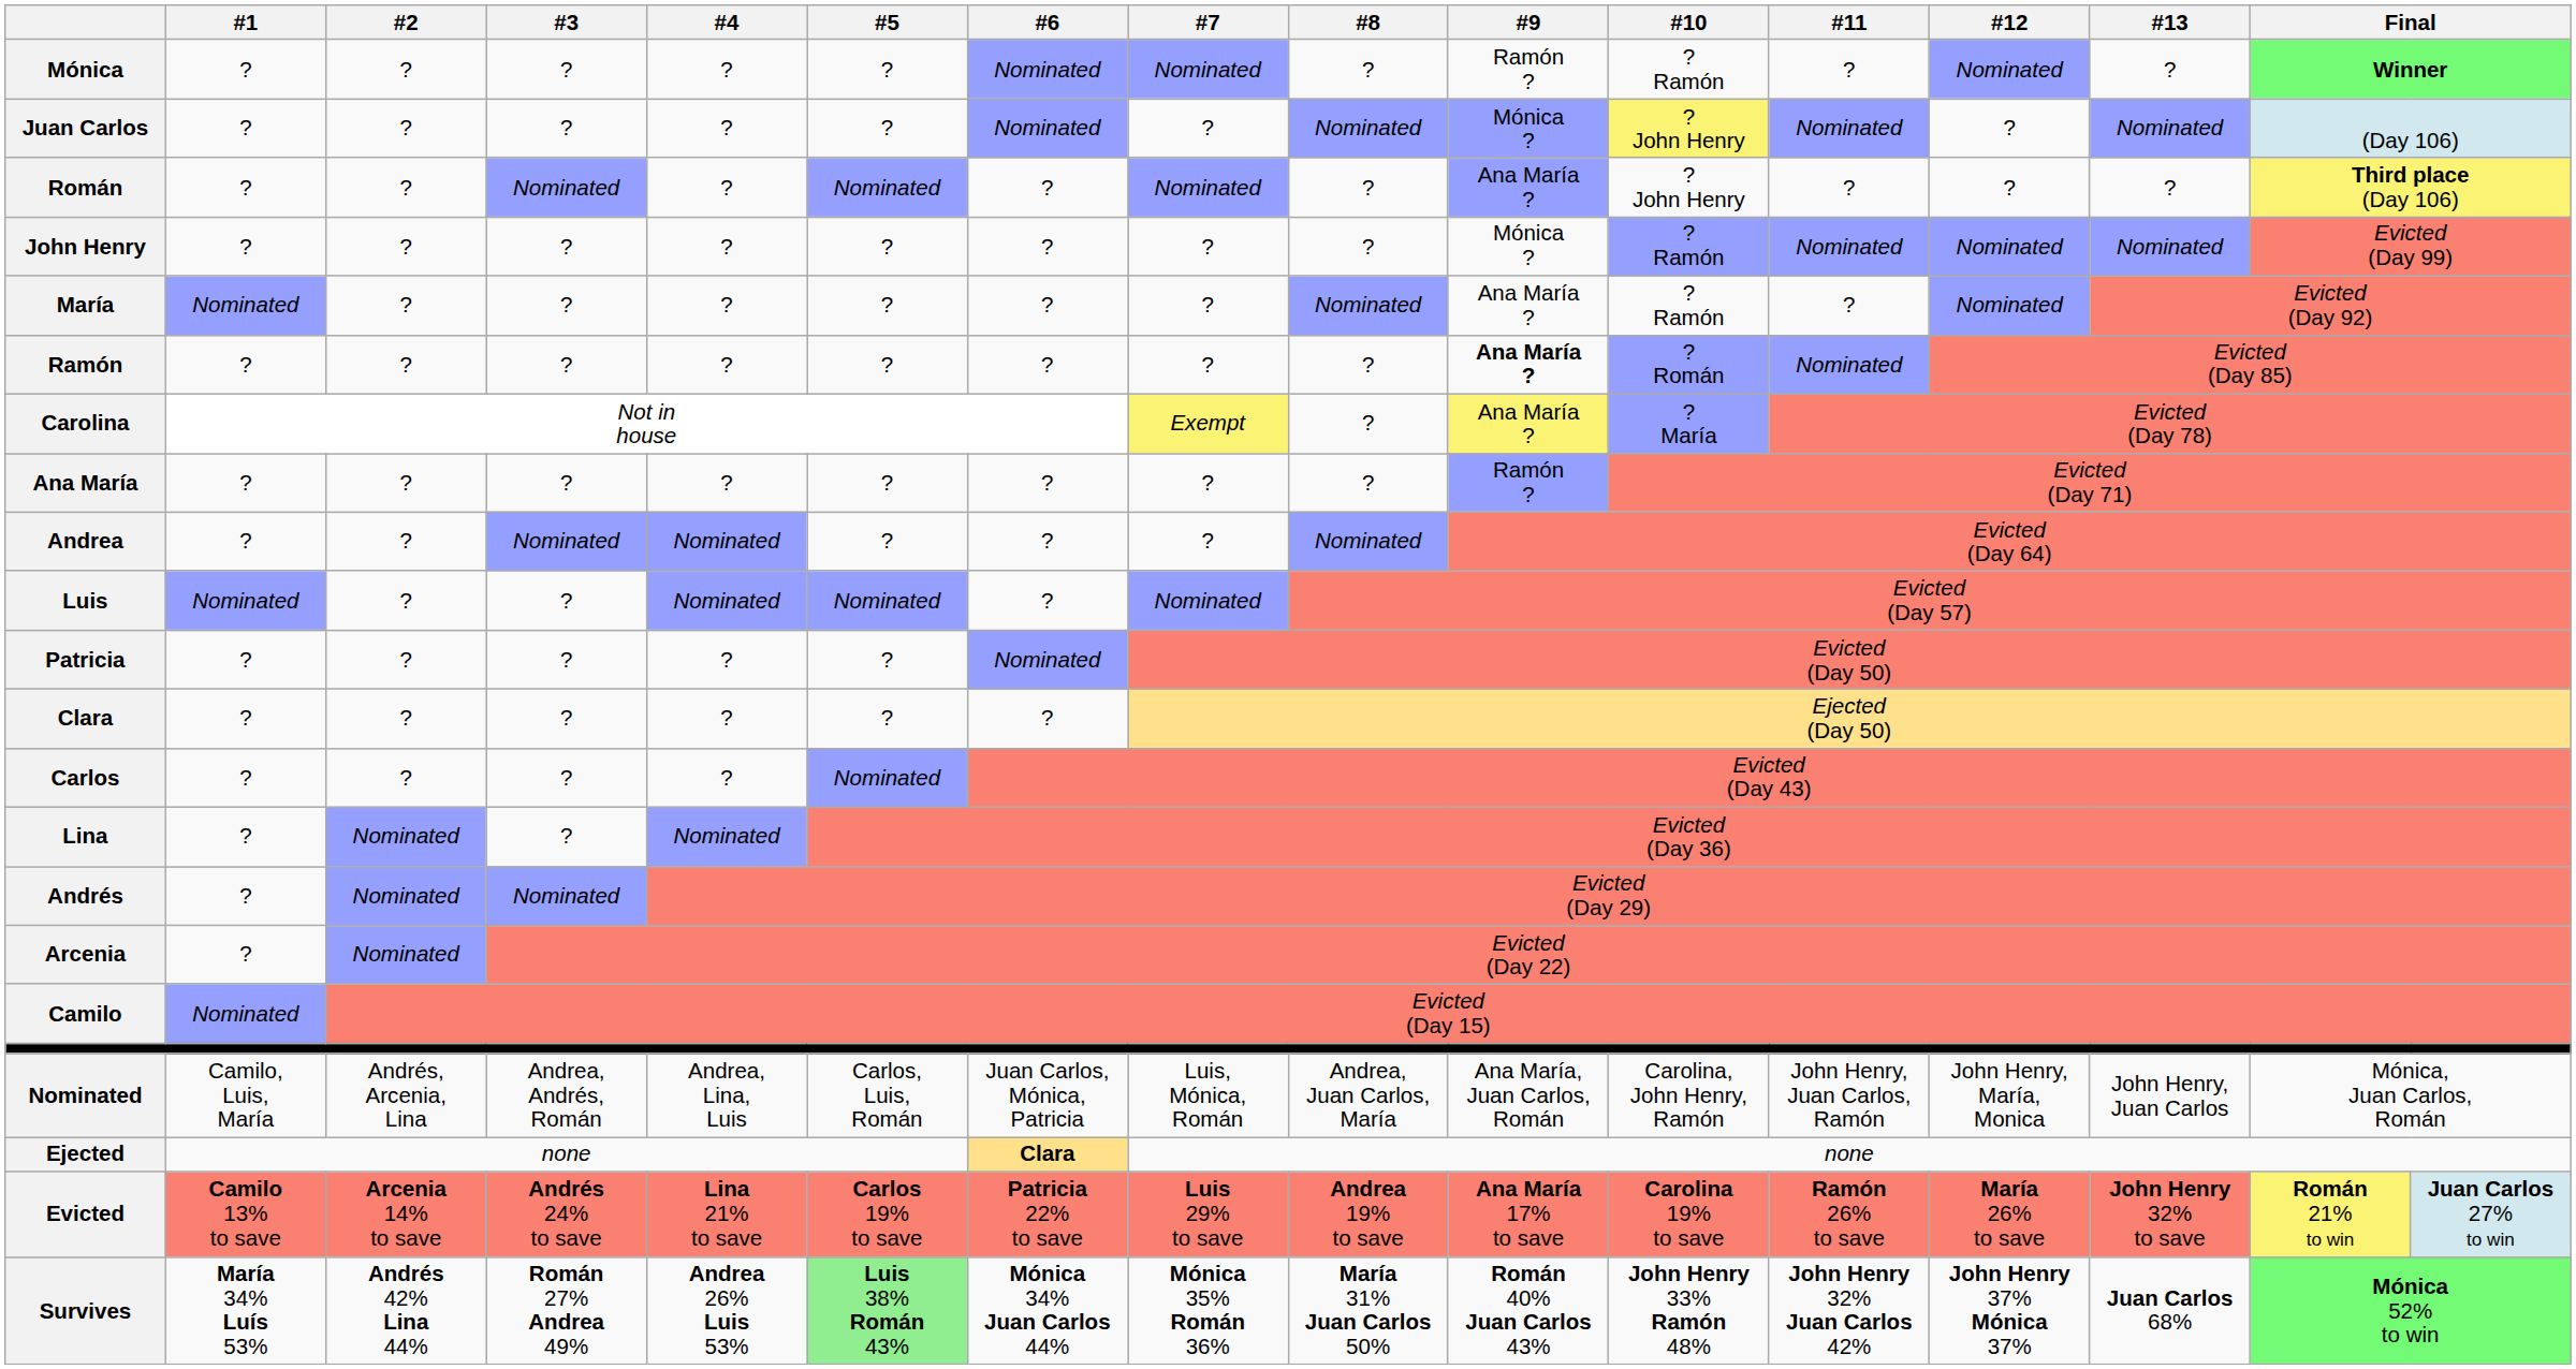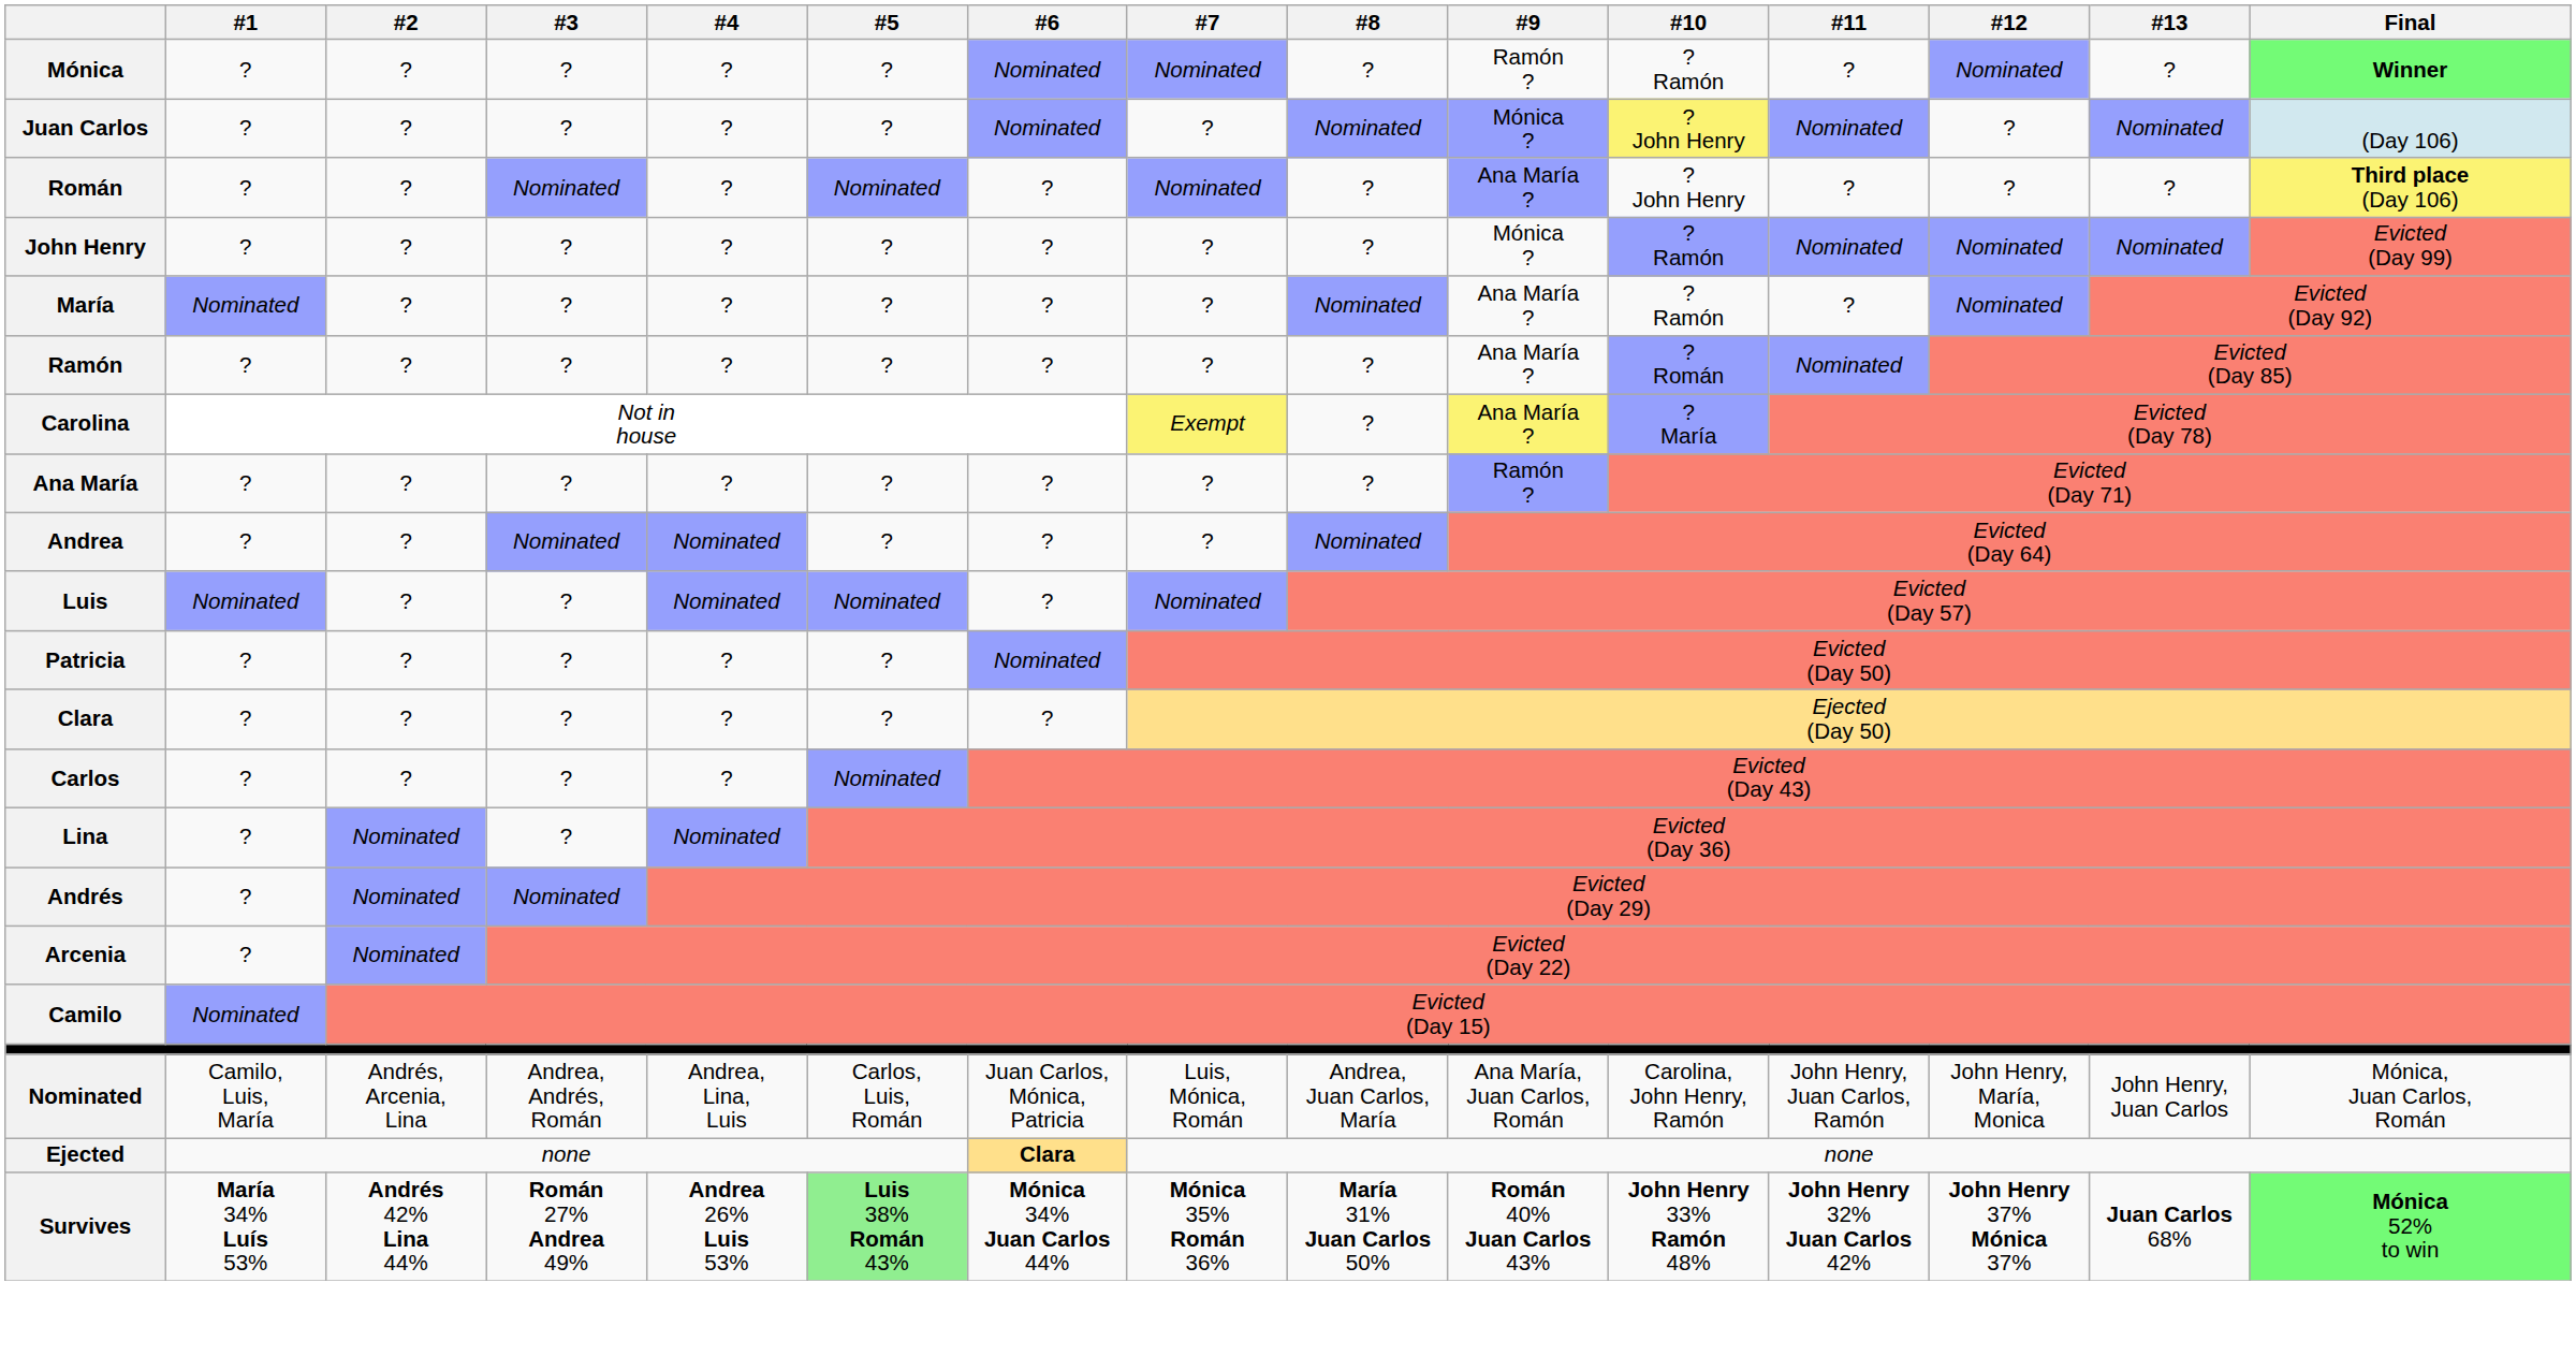 <table class="wikitable" style="text-align:center; width:100%; font-size:85%; line-height:15px">
 <tr>
 <th style="width:5%"></th>
 <th style="width:5%">#1</th>
 <th style="width:5%">#2</th>
 <th style="width:5%">#3</th>
 <th style="width:5%">#4</th>
 <th style="width:5%">#5</th>
 <th style="width:5%">#6</th>
 <th style="width:5%">#7</th>
 <th style="width:5%">#8</th>
 <th style="width:5%">#9</th>
 <th style="width:5%">#10</th>
 <th style="width:5%">#11</th>
 <th style="width:5%">#12</th>
 <th style="width:5%">#13</th>
 <th colspan=2 style="width:10%">Final</th>
 </tr>
 <tr>
 <th>Mónica</th>
 <td>?</td>
 <td>?</td>
 <td>?</td>
 <td>?</td>
 <td>?</td>
 <td bgcolor="959FFD"><em>Nominated</em></td>
 <td bgcolor="959FFD"><em>Nominated</em></td>
 <td>?</td>
 <td>Ramón<br>?</td>
 <td>?<br>Ramón</td>
 <td>?</td>
 <td bgcolor="959FFD"><em>Nominated</em></td>
 <td>?</td>
 <td style="background:#73FB76" colspan=2><strong>Winner</strong><br></td>
 </tr>
 <tr>
 <th>Juan Carlos</th>
 <td>?</td>
 <td>?</td>
 <td>?</td>
 <td>?</td>
 <td>?</td>
 <td bgcolor="959FFD"><em>Nominated</em></td>
 <td>?</td>
 <td bgcolor="959FFD"><em>Nominated</em></td>
 <td bgcolor="959FFD">Mónica<br>?</td>
 <td bgcolor="FBF373">?<br>John Henry</td>
 <td bgcolor="959FFD"><em>Nominated</em></td>
 <td>?</td>
 <td bgcolor="959FFD"><em>Nominated</em></td>
 <td style="background:#D1E8EF" colspan=2><br>(Day 106)</td>
 </tr>
 <tr>
 <th>Román</th>
 <td>?</td>
 <td>?</td>
 <td bgcolor="959FFD"><em>Nominated</em></td>
 <td>?</td>
 <td bgcolor="959FFD"><em>Nominated</em></td>
 <td>?</td>
 <td bgcolor="959FFD"><em>Nominated</em></td>
 <td>?</td>
 <td bgcolor="959FFD">Ana María<br>?</td>
 <td>?<br>John Henry</td>
 <td>?</td>
 <td>?</td>
 <td>?</td>
 <td bgcolor="FBF373" colspan=2><strong>Third place</strong><br>(Day 106)</td>
 </tr>
 <tr>
 <th>John Henry</th>
 <td>?</td>
 <td>?</td>
 <td>?</td>
 <td>?</td>
 <td>?</td>
 <td>?</td>
 <td>?</td>
 <td>?</td>
 <td>Mónica<br>?</td>
 <td bgcolor="959FFD">?<br>Ramón</td>
 <td bgcolor="959FFD"><em>Nominated</em></td>
 <td bgcolor="959FFD"><em>Nominated</em></td>
 <td bgcolor="959FFD"><em>Nominated</em></td>
 <td bgcolor="FA8072" colspan=2><em>Evicted</em><br>(Day 99)</td>
 </tr>
 <tr>
 <th>María</th>
 <td bgcolor="959FFD"><em>Nominated</em></td>
 <td>?</td>
 <td>?</td>
 <td>?</td>
 <td>?</td>
 <td>?</td>
 <td>?</td>
 <td bgcolor="959FFD"><em>Nominated</em></td>
 <td>Ana María<br>?</td>
 <td>?<br>Ramón</td>
 <td>?</td>
 <td bgcolor="959FFD"><em>Nominated</em></td>
 <td bgcolor="FA8072" colspan=3><em>Evicted</em><br>(Day 92)</td>
 </tr>
 <tr>
 <th>Ramón</th>
 <td>?</td>
 <td>?</td>
 <td>?</td>
 <td>?</td>
 <td>?</td>
 <td>?</td>
 <td>?</td>
 <td>?</td>
-<td><strong>Ana María<br>?</strong></td>
+<td>Ana María<br>?</td>
 <td bgcolor="959FFD">?<br>Román</td>
 <td bgcolor="959FFD"><em>Nominated</em></td>
 <td bgcolor="FA8072" colspan=4><em>Evicted</em><br>(Day 85)</td>
 </tr>
 <tr>
 <th>Carolina</th>
 <td bgcolor="white" colspan=6><em>Not in<br>house</em></td>
 <td bgcolor="FBF373"><em>Exempt</em></td>
 <td>?</td>
 <td bgcolor="FBF373">Ana María<br>?</td>
 <td bgcolor="959FFD">?<br>María</td>
 <td bgcolor="FA8072" colspan=5><em>Evicted</em><br>(Day 78)</td>
 </tr>
 <tr>
 <th>Ana María</th>
 <td>?</td>
 <td>?</td>
 <td>?</td>
 <td>?</td>
 <td>?</td>
 <td>?</td>
 <td>?</td>
 <td>?</td>
 <td bgcolor="959FFD">Ramón<br>?</td>
 <td bgcolor="FA8072" colspan=6><em>Evicted</em><br>(Day 71)</td>
 </tr>
 <tr>
 <th>Andrea</th>
 <td>?</td>
 <td>?</td>
 <td bgcolor="959FFD"><em>Nominated</em></td>
 <td bgcolor="959FFD"><em>Nominated</em></td>
 <td>?</td>
 <td>?</td>
 <td>?</td>
 <td bgcolor="959FFD"><em>Nominated</em></td>
 <td bgcolor="FA8072" colspan=7><em>Evicted</em><br>(Day 64)</td>
 </tr>
 <tr>
 <th>Luis</th>
 <td bgcolor="959FFD"><em>Nominated</em></td>
 <td>?</td>
 <td>?</td>
 <td bgcolor="959FFD"><em>Nominated</em></td>
 <td bgcolor="959FFD"><em>Nominated</em></td>
 <td>?</td>
 <td bgcolor="959FFD"><em>Nominated</em></td>
 <td bgcolor="FA8072" colspan=8><em>Evicted</em><br>(Day 57)</td>
 </tr>
 <tr>
 <th>Patricia</th>
 <td>?</td>
 <td>?</td>
 <td>?</td>
 <td>?</td>
 <td>?</td>
 <td bgcolor="959FFD"><em>Nominated</em></td>
 <td bgcolor="FA8072" colspan=9><em>Evicted</em><br>(Day 50)</td>
 </tr>
 <tr>
 <th>Clara</th>
 <td>?</td>
 <td>?</td>
 <td>?</td>
 <td>?</td>
 <td>?</td>
 <td>?</td>
 <td style="background:#FFE08B" colspan=9><em>Ejected</em><br>(Day 50)</td>
 </tr>
 <tr>
 <th>Carlos</th>
 <td>?</td>
 <td>?</td>
 <td>?</td>
 <td>?</td>
 <td bgcolor="959FFD"><em>Nominated</em></td>
 <td bgcolor="FA8072" colspan=10><em>Evicted</em><br>(Day 43)</td>
 </tr>
 <tr>
 <th>Lina</th>
 <td>?</td>
 <td bgcolor="959FFD"><em>Nominated</em></td>
 <td>?</td>
 <td bgcolor="959FFD"><em>Nominated</em></td>
 <td bgcolor="FA8072" colspan=11><em>Evicted</em><br>(Day 36)</td>
 </tr>
 <tr>
 <th>Andrés</th>
 <td>?</td>
 <td bgcolor="959FFD"><em>Nominated</em></td>
 <td bgcolor="959FFD"><em>Nominated</em></td>
 <td bgcolor="FA8072" colspan=12><em>Evicted</em><br>(Day 29)</td>
 </tr>
 <tr>
 <th>Arcenia</th>
 <td>?</td>
 <td bgcolor="959FFD"><em>Nominated</em></td>
 <td bgcolor="FA8072" colspan=13><em>Evicted</em><br>(Day 22)</td>
 </tr>
 <tr>
 <th>Camilo</th>
 <td bgcolor="959FFD"><em>Nominated</em></td>
 <td bgcolor="FA8072" colspan=14><em>Evicted</em><br>(Day 15)</td>
 </tr>
 <tr>
 <td bgcolor="black" colspan=16></td>
 </tr>
 <tr>
 <th>Nominated</th>
 <td>Camilo,<br>Luis,<br>María</td>
 <td>Andrés,<br>Arcenia,<br>Lina</td>
 <td>Andrea,<br>Andrés,<br>Román</td>
 <td>Andrea,<br>Lina,<br>Luis</td>
 <td>Carlos,<br>Luis,<br>Román</td>
 <td>Juan Carlos,<br>Mónica,<br>Patricia</td>
 <td>Luis,<br>Mónica,<br>Román</td>
 <td>Andrea,<br>Juan Carlos,<br>María</td>
 <td>Ana María,<br>Juan Carlos,<br>Román</td>
 <td>Carolina,<br>John Henry,<br>Ramón</td>
 <td>John Henry,<br>Juan Carlos,<br>Ramón</td>
 <td>John Henry,<br>María,<br>Monica</td>
 <td>John Henry,<br>Juan Carlos</td>
 <td colspan="2">Mónica,<br>Juan Carlos,<br>Román</td>
 </tr>
 <tr>
 <th>Ejected</th>
 <td colspan="5"><em>none</em></td>
 <td style="background:#ffe08b"><strong>Clara</strong></td>
 <td colspan="9"><em>none</em></td>
 </tr>
 <tr>
-<th>Evicted</th>
-<td bgcolor="FA8072"><strong>Camilo</strong><br>13%<br>to save</td>
-<td bgcolor="FA8072"><strong>Arcenia</strong><br>14%<br>to save</td>
-<td bgcolor="FA8072"><strong>Andrés</strong><br>24%<br>to save</td>
-<td bgcolor="FA8072"><strong>Lina</strong><br>21%<br>to save</td>
-<td bgcolor="FA8072"><strong>Carlos</strong><br>19%<br>to save</td>
-<td bgcolor="FA8072"><strong>Patricia</strong><br>22%<br>to save</td>
-<td bgcolor="FA8072"><strong>Luis</strong><br>29%<br>to save</td>
-<td bgcolor="FA8072"><strong>Andrea</strong><br>19%<br>to save</td>
-<td bgcolor="FA8072"><strong>Ana María</strong><br>17%<br>to save</td>
-<td bgcolor="FA8072"><strong>Carolina</strong><br>19%<br>to save</td>
-<td bgcolor="FA8072"><strong>Ramón</strong><br>26%<br>to save</td>
-<td bgcolor="FA8072"><strong>María</strong><br>26%<br>to save</td>
-<td bgcolor="FA8072"><strong>John Henry</strong><br>32%<br>to save</td>
-<td style="background:#FBF373; width:5%"><strong>Román</strong><br>21%<br><small>to win</small></td>
-<td style="background:#D1E8EF; width:5%"><strong>Juan Carlos</strong><br>27%<br><small>to win</small></td>
-</tr>
-<tr>
 <th>Survives</th>
 <td><strong>María</strong><br>34%<br><strong>Luís</strong><br>53%</td>
 <td><strong>Andrés</strong><br>42%<br><strong>Lina</strong><br>44%</td>
 <td><strong>Román</strong><br>27%<br><strong>Andrea</strong><br>49%</td>
 <td><strong>Andrea</strong><br>26%<br><strong>Luis</strong><br>53%</td>
 <td style="background: lightgreen;"><strong>Luis</strong><br>38%<br><strong>Román</strong><br>43%</td>
 <td><strong>Mónica</strong><br>34%<br><strong>Juan Carlos</strong><br>44%</td>
 <td><strong>Mónica</strong><br>35%<br><strong>Román</strong><br>36%</td>
 <td><strong>María</strong><br>31%<br><strong>Juan Carlos</strong><br>50%</td>
 <td><strong>Román</strong><br>40%<br><strong>Juan Carlos</strong><br>43%</td>
 <td><strong>John Henry</strong><br>33%<br><strong>Ramón</strong><br>48%</td>
 <td><strong>John Henry</strong><br>32%<br><strong>Juan Carlos</strong><br>42%</td>
 <td><strong>John Henry</strong><br>37%<br><strong>Mónica</strong><br>37%</td>
 <td><strong>Juan Carlos</strong><br>68%</td>
 <td colspan=2 style="background:#73FB76"><strong>Mónica</strong><br>52%<br>to win</td>
 </tr>
 </table>
